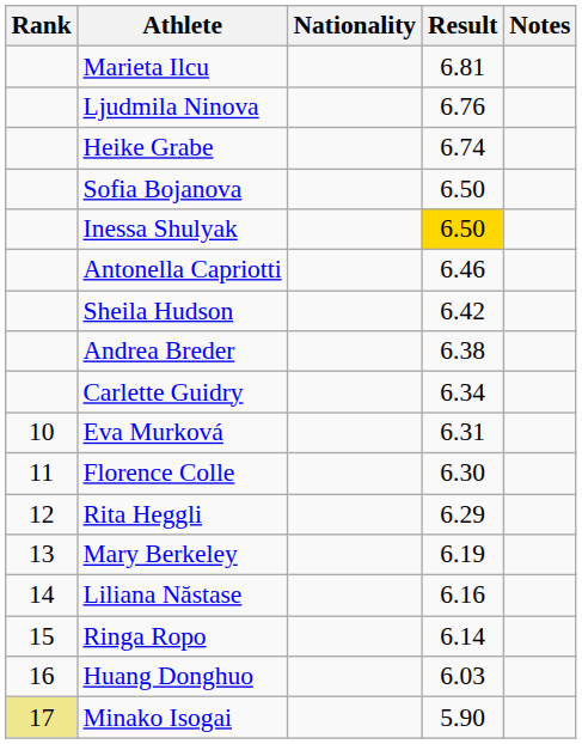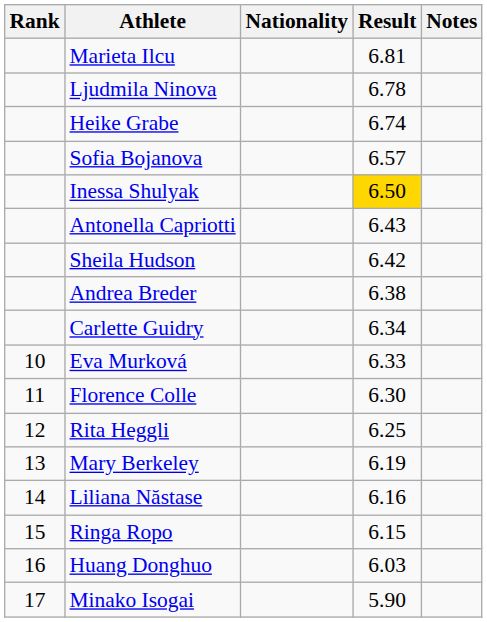 <table class="wikitable sortable" style="text-align:center">
 <tr>
 <th>Rank</th>
 <th>Athlete</th>
 <th>Nationality</th>
 <th>Result</th>
 <th>Notes</th>
 </tr>
 <tr>
 <td></td>
 <td align=left><a href='#'>Marieta Ilcu</a></td>
 <td align=left></td>
 <td>6.81</td>
 <td></td>
 </tr>
 <tr>
 <td></td>
 <td align=left><a href='#'>Ljudmila Ninova</a></td>
 <td align=left></td>
-<td>6.76</td>
+<td>6.78</td>
 <td></td>
 </tr>
 <tr>
 <td></td>
 <td align=left><a href='#'>Heike Grabe</a></td>
 <td align=left></td>
 <td>6.74</td>
 <td></td>
 </tr>
 <tr>
 <td></td>
 <td align=left><a href='#'>Sofia Bojanova</a></td>
 <td align=left></td>
-<td>6.50</td>
+<td>6.57</td>
 <td></td>
 </tr>
 <tr>
 <td></td>
 <td align=left><a href='#'>Inessa Shulyak</a></td>
 <td align=left></td>
 <td style="background: gold;">6.50</td>
 <td></td>
 </tr>
 <tr>
 <td></td>
 <td align=left><a href='#'>Antonella Capriotti</a></td>
 <td align=left></td>
-<td>6.46</td>
+<td>6.43</td>
 <td></td>
 </tr>
 <tr>
 <td></td>
 <td align=left><a href='#'>Sheila Hudson</a></td>
 <td align=left></td>
 <td>6.42</td>
 <td></td>
 </tr>
 <tr>
 <td></td>
 <td align=left><a href='#'>Andrea Breder</a></td>
 <td align=left></td>
 <td>6.38</td>
 <td></td>
 </tr>
 <tr>
 <td></td>
 <td align=left><a href='#'>Carlette Guidry</a></td>
 <td align=left></td>
 <td>6.34</td>
 <td></td>
 </tr>
 <tr>
 <td>10</td>
 <td align=left><a href='#'>Eva Murková</a></td>
 <td align=left></td>
-<td>6.31</td>
+<td>6.33</td>
 <td></td>
 </tr>
 <tr>
 <td>11</td>
 <td align=left><a href='#'>Florence Colle</a></td>
 <td align=left></td>
 <td>6.30</td>
 <td></td>
 </tr>
 <tr>
 <td>12</td>
 <td align=left><a href='#'>Rita Heggli</a></td>
 <td align=left></td>
-<td>6.29</td>
+<td>6.25</td>
 <td></td>
 </tr>
 <tr>
 <td>13</td>
 <td align=left><a href='#'>Mary Berkeley</a></td>
 <td align=left></td>
 <td>6.19</td>
 <td></td>
 </tr>
 <tr>
 <td>14</td>
 <td align=left><a href='#'>Liliana Năstase</a></td>
 <td align=left></td>
 <td>6.16</td>
 <td></td>
 </tr>
 <tr>
 <td>15</td>
 <td align=left><a href='#'>Ringa Ropo</a></td>
 <td align=left></td>
-<td>6.14</td>
+<td>6.15</td>
 <td></td>
 </tr>
 <tr>
 <td>16</td>
 <td align=left><a href='#'>Huang Donghuo</a></td>
 <td align=left></td>
 <td>6.03</td>
 <td></td>
 </tr>
 <tr>
-<td style="background: khaki;">17</td>
+<td>17</td>
 <td align=left><a href='#'>Minako Isogai</a></td>
 <td align=left></td>
 <td>5.90</td>
 <td></td>
 </tr>
 </table>
